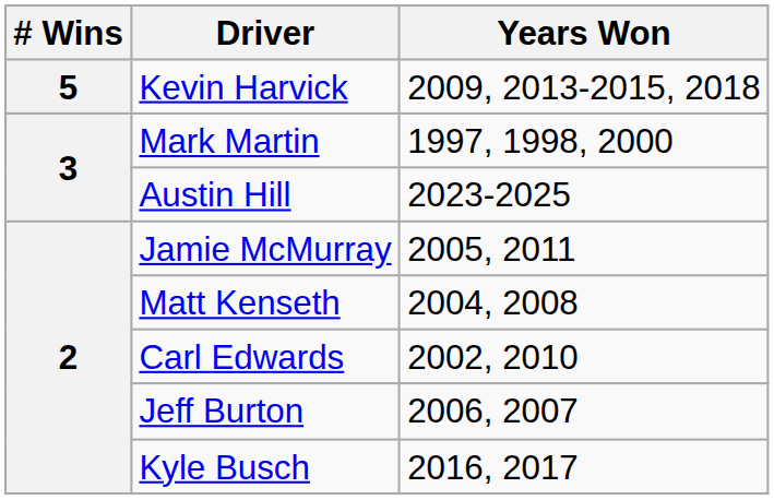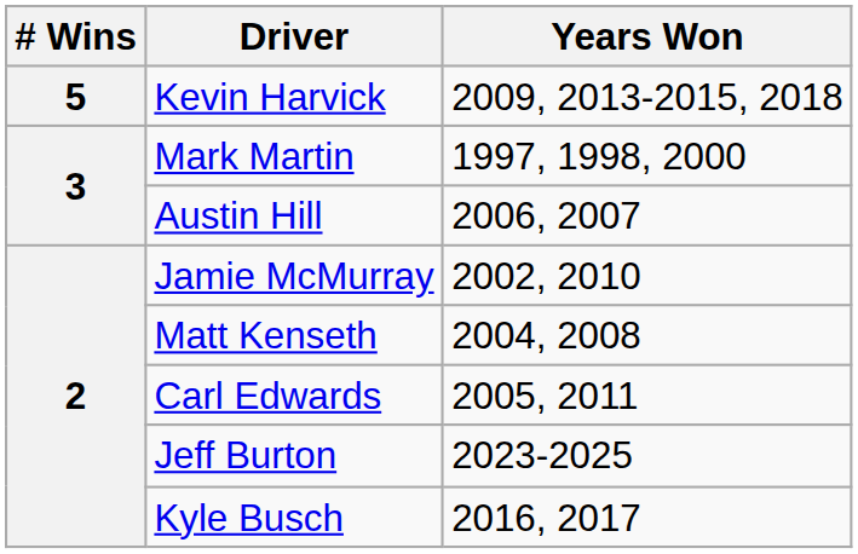 <table class="wikitable" style="font-size: 95%;">
 <tr>
 <th># Wins</th>
 <th>Driver</th>
 <th>Years Won</th>
 </tr>
 <tr>
 <th>5</th>
 <td><a href='#'>Kevin Harvick</a></td>
 <td>2009, 2013-2015, 2018</td>
 </tr>
 <tr>
 <th rowspan="2">3</th>
 <td><a href='#'>Mark Martin</a></td>
 <td>1997, 1998, 2000</td>
 </tr>
 <tr>
 <td><a href='#'>Austin Hill</a></td>
-<td>2023-2025</td>
+<td>2006, 2007</td>
 </tr>
 <tr>
 <th rowspan="5">2</th>
 <td><a href='#'>Jamie McMurray</a></td>
-<td>2005, 2011</td>
+<td>2002, 2010</td>
 </tr>
 <tr>
 <td><a href='#'>Matt Kenseth</a></td>
 <td>2004, 2008</td>
 </tr>
 <tr>
 <td><a href='#'>Carl Edwards</a></td>
-<td>2002, 2010</td>
+<td>2005, 2011</td>
 </tr>
 <tr>
 <td><a href='#'>Jeff Burton</a></td>
-<td>2006, 2007</td>
+<td>2023-2025</td>
 </tr>
 <tr>
 <td><a href='#'>Kyle Busch</a></td>
 <td>2016, 2017</td>
 </tr>
 </table>
